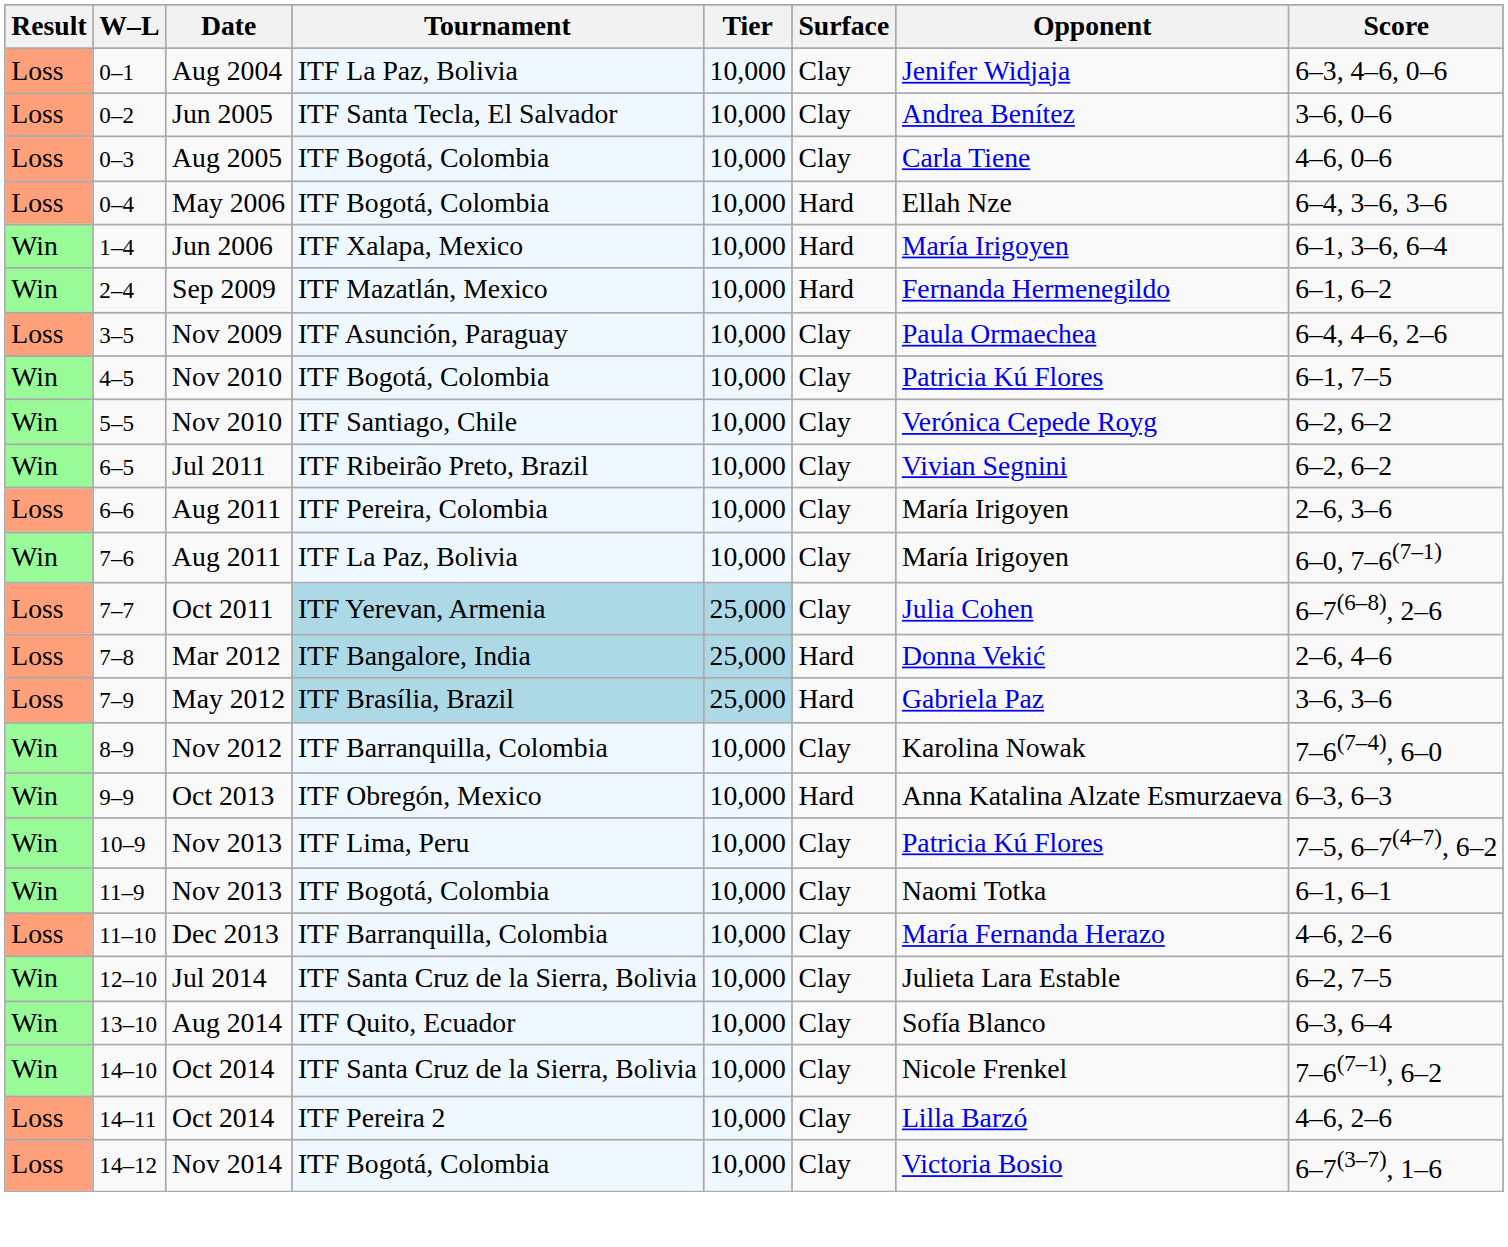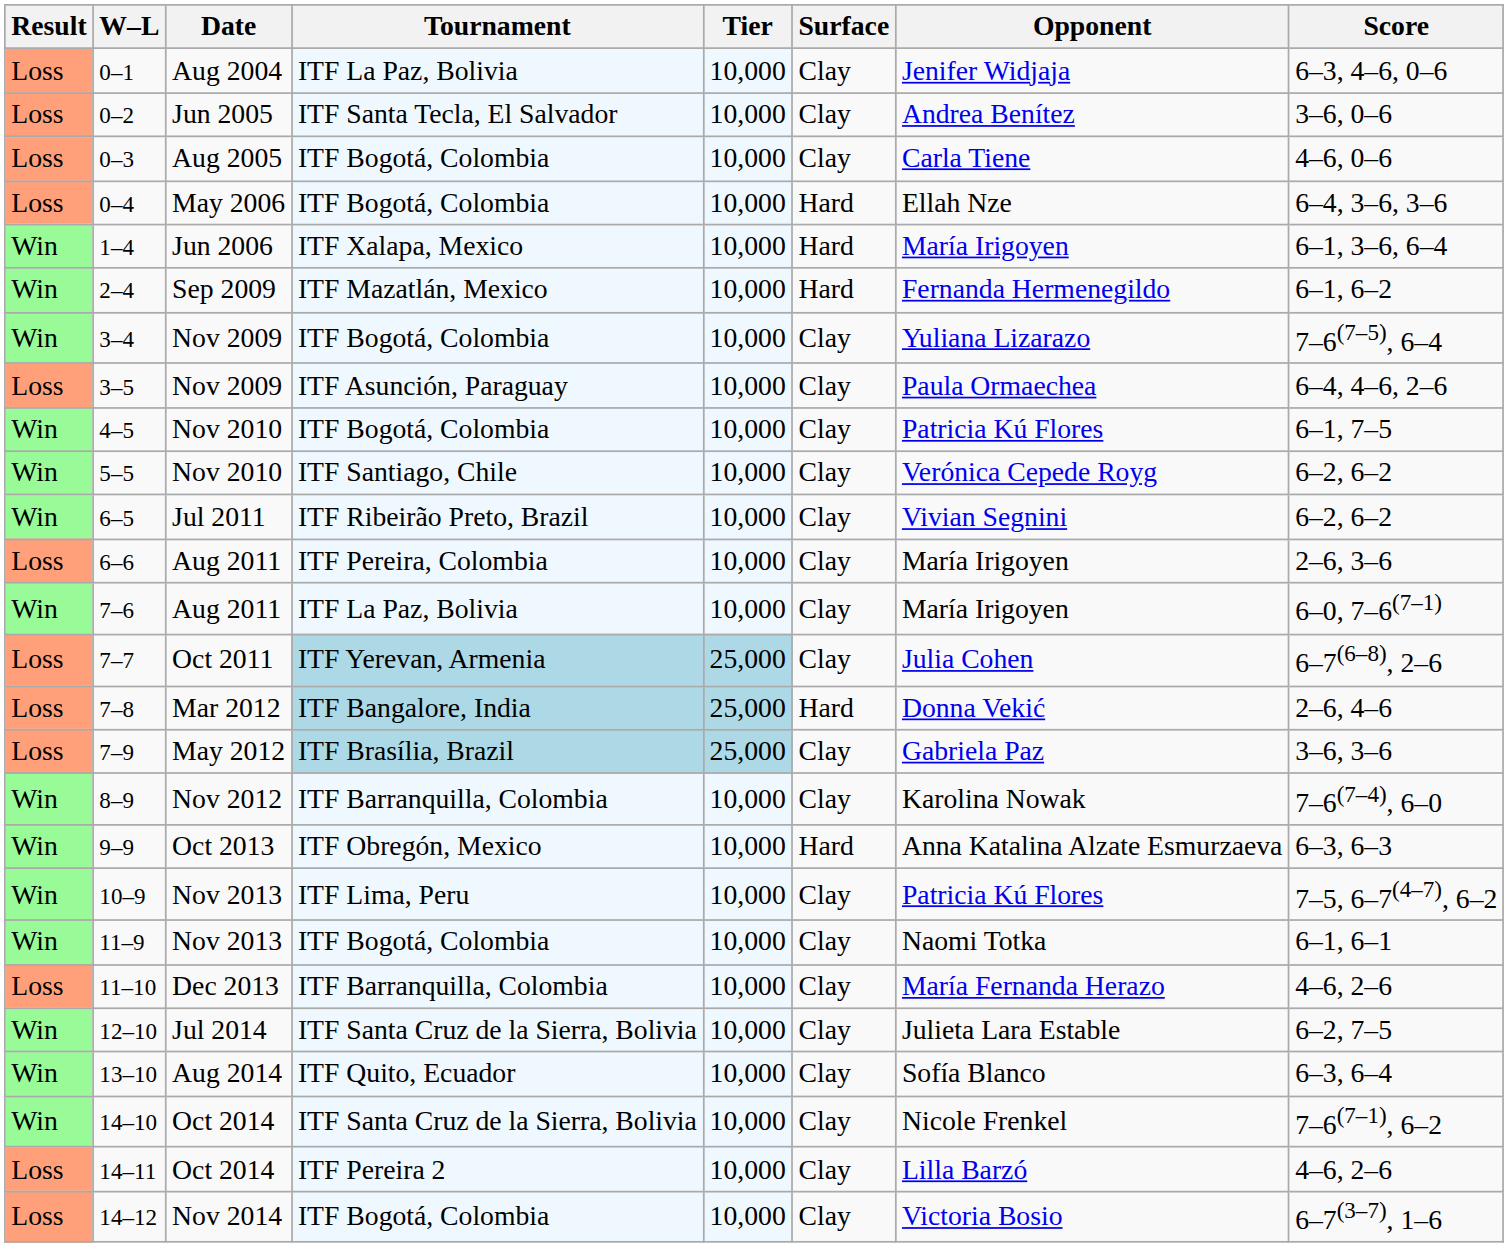 <table class="sortable wikitable">
 <tr>
 <th>Result</th>
 <th class="unsortable">W–L</th>
 <th>Date</th>
 <th>Tournament</th>
 <th>Tier</th>
 <th>Surface</th>
 <th>Opponent</th>
 <th class="unsortable">Score</th>
 </tr>
 <tr>
 <td style="background:#ffa07a;">Loss</td>
 <td><small>0–1</small></td>
 <td>Aug 2004</td>
 <td style="background:#f0f8ff;">ITF La Paz, Bolivia</td>
 <td style="background:#f0f8ff;">10,000</td>
 <td>Clay</td>
 <td> <a href='#'>Jenifer Widjaja</a></td>
 <td>6–3, 4–6, 0–6</td>
 </tr>
 <tr>
 <td style="background:#ffa07a;">Loss</td>
 <td><small>0–2</small></td>
 <td>Jun 2005</td>
 <td style="background:#f0f8ff;">ITF Santa Tecla, El Salvador</td>
 <td style="background:#f0f8ff;">10,000</td>
 <td>Clay</td>
 <td> <a href='#'>Andrea Benítez</a></td>
 <td>3–6, 0–6</td>
 </tr>
 <tr>
 <td style="background:#ffa07a;">Loss</td>
 <td><small>0–3</small></td>
 <td>Aug 2005</td>
 <td style="background:#f0f8ff;">ITF Bogotá, Colombia</td>
 <td style="background:#f0f8ff;">10,000</td>
 <td>Clay</td>
 <td> <a href='#'>Carla Tiene</a></td>
 <td>4–6, 0–6</td>
 </tr>
 <tr>
 <td style="background:#ffa07a;">Loss</td>
 <td><small>0–4</small></td>
 <td>May 2006</td>
 <td style="background:#f0f8ff;">ITF Bogotá, Colombia</td>
 <td style="background:#f0f8ff;">10,000</td>
 <td>Hard</td>
 <td> Ellah Nze</td>
 <td>6–4, 3–6, 3–6</td>
 </tr>
 <tr>
 <td style="background:#98fb98;">Win</td>
 <td><small>1–4</small></td>
 <td>Jun 2006</td>
 <td style="background:#f0f8ff;">ITF Xalapa, Mexico</td>
 <td style="background:#f0f8ff;">10,000</td>
 <td>Hard</td>
 <td> <a href='#'>María Irigoyen</a></td>
 <td>6–1, 3–6, 6–4</td>
 </tr>
 <tr>
 <td style="background:#98fb98;">Win</td>
 <td><small>2–4</small></td>
 <td>Sep 2009</td>
 <td style="background:#f0f8ff;">ITF Mazatlán, Mexico</td>
 <td style="background:#f0f8ff;">10,000</td>
 <td>Hard</td>
 <td> <a href='#'>Fernanda Hermenegildo</a></td>
 <td>6–1, 6–2</td>
+</tr>
+<tr>
+<td style="background:#98fb98;">Win</td>
+<td><small>3–4</small></td>
+<td>Nov 2009</td>
+<td style="background:#f0f8ff;">ITF Bogotá, Colombia</td>
+<td style="background:#f0f8ff;">10,000</td>
+<td>Clay</td>
+<td> <a href='#'>Yuliana Lizarazo</a></td>
+<td>7–6<sup>(7–5)</sup>, 6–4</td>
 </tr>
 <tr>
 <td style="background:#ffa07a;">Loss</td>
 <td><small>3–5</small></td>
 <td>Nov 2009</td>
 <td style="background:#f0f8ff;">ITF Asunción, Paraguay</td>
 <td style="background:#f0f8ff;">10,000</td>
 <td>Clay</td>
 <td> <a href='#'>Paula Ormaechea</a></td>
 <td>6–4, 4–6, 2–6</td>
 </tr>
 <tr>
 <td style="background:#98fb98;">Win</td>
 <td><small>4–5</small></td>
 <td>Nov 2010</td>
 <td style="background:#f0f8ff;">ITF Bogotá, Colombia</td>
 <td style="background:#f0f8ff;">10,000</td>
 <td>Clay</td>
 <td> <a href='#'>Patricia Kú Flores</a></td>
 <td>6–1, 7–5</td>
 </tr>
 <tr>
 <td style="background:#98fb98;">Win</td>
 <td><small>5–5</small></td>
 <td>Nov 2010</td>
 <td style="background:#f0f8ff;">ITF Santiago, Chile</td>
 <td style="background:#f0f8ff;">10,000</td>
 <td>Clay</td>
 <td> <a href='#'>Verónica Cepede Royg</a></td>
 <td>6–2, 6–2</td>
 </tr>
 <tr>
 <td style="background:#98fb98;">Win</td>
 <td><small>6–5</small></td>
 <td>Jul 2011</td>
 <td style="background:#f0f8ff;">ITF Ribeirão Preto, Brazil</td>
 <td style="background:#f0f8ff;">10,000</td>
 <td>Clay</td>
 <td> <a href='#'>Vivian Segnini</a></td>
 <td>6–2, 6–2</td>
 </tr>
 <tr>
 <td style="background:#ffa07a;">Loss</td>
 <td><small>6–6</small></td>
 <td>Aug 2011</td>
 <td style="background:#f0f8ff;">ITF Pereira, Colombia</td>
 <td style="background:#f0f8ff;">10,000</td>
 <td>Clay</td>
 <td> María Irigoyen</td>
 <td>2–6, 3–6</td>
 </tr>
 <tr>
 <td style="background:#98fb98;">Win</td>
 <td><small>7–6</small></td>
 <td>Aug 2011</td>
 <td style="background:#f0f8ff;">ITF La Paz, Bolivia</td>
 <td style="background:#f0f8ff;">10,000</td>
 <td>Clay</td>
 <td> María Irigoyen</td>
 <td>6–0, 7–6<sup>(7–1)</sup></td>
 </tr>
 <tr>
 <td style="background:#ffa07a;">Loss</td>
 <td><small>7–7</small></td>
 <td>Oct 2011</td>
 <td style="background:lightblue;">ITF Yerevan, Armenia</td>
 <td style="background:lightblue;">25,000</td>
 <td>Clay</td>
 <td> <a href='#'>Julia Cohen</a></td>
 <td>6–7<sup>(6–8)</sup>, 2–6</td>
 </tr>
 <tr>
 <td style="background:#ffa07a;">Loss</td>
 <td><small>7–8</small></td>
 <td>Mar 2012</td>
 <td style="background:lightblue;">ITF Bangalore, India</td>
 <td style="background:lightblue;">25,000</td>
 <td>Hard</td>
 <td> <a href='#'>Donna Vekić</a></td>
 <td>2–6, 4–6</td>
 </tr>
 <tr>
 <td style="background:#ffa07a;">Loss</td>
 <td><small>7–9</small></td>
 <td>May 2012</td>
 <td style="background:lightblue;">ITF Brasília, Brazil</td>
 <td style="background:lightblue;">25,000</td>
-<td>Hard</td>
+<td>Clay</td>
 <td> <a href='#'>Gabriela Paz</a></td>
 <td>3–6, 3–6</td>
 </tr>
 <tr>
 <td style="background:#98fb98;">Win</td>
 <td><small>8–9</small></td>
 <td>Nov 2012</td>
 <td style="background:#f0f8ff;">ITF Barranquilla, Colombia</td>
 <td style="background:#f0f8ff;">10,000</td>
 <td>Clay</td>
 <td> Karolina Nowak</td>
 <td>7–6<sup>(7–4)</sup>, 6–0</td>
 </tr>
 <tr>
 <td style="background:#98fb98;">Win</td>
 <td><small>9–9</small></td>
 <td>Oct 2013</td>
 <td style="background:#f0f8ff;">ITF Obregón, Mexico</td>
 <td style="background:#f0f8ff;">10,000</td>
 <td>Hard</td>
 <td> Anna Katalina Alzate Esmurzaeva</td>
 <td>6–3, 6–3</td>
 </tr>
 <tr>
 <td style="background:#98fb98;">Win</td>
 <td><small>10–9</small></td>
 <td>Nov 2013</td>
 <td style="background:#f0f8ff;">ITF Lima, Peru</td>
 <td style="background:#f0f8ff;">10,000</td>
 <td>Clay</td>
 <td> <a href='#'>Patricia Kú Flores</a></td>
 <td>7–5, 6–7<sup>(4–7)</sup>, 6–2</td>
 </tr>
 <tr>
 <td style="background:#98fb98;">Win</td>
 <td><small>11–9</small></td>
 <td>Nov 2013</td>
 <td style="background:#f0f8ff;">ITF Bogotá, Colombia</td>
 <td style="background:#f0f8ff;">10,000</td>
 <td>Clay</td>
 <td> Naomi Totka</td>
 <td>6–1, 6–1</td>
 </tr>
 <tr>
 <td style="background:#ffa07a;">Loss</td>
 <td><small>11–10</small></td>
 <td>Dec 2013</td>
 <td style="background:#f0f8ff;">ITF Barranquilla, Colombia</td>
 <td style="background:#f0f8ff;">10,000</td>
 <td>Clay</td>
 <td> <a href='#'>María Fernanda Herazo</a></td>
 <td>4–6, 2–6</td>
 </tr>
 <tr>
 <td style="background:#98fb98;">Win</td>
 <td><small>12–10</small></td>
 <td>Jul 2014</td>
 <td style="background:#f0f8ff;">ITF Santa Cruz de la Sierra, Bolivia</td>
 <td style="background:#f0f8ff;">10,000</td>
 <td>Clay</td>
 <td> Julieta Lara Estable</td>
 <td>6–2, 7–5</td>
 </tr>
 <tr>
 <td style="background:#98fb98;">Win</td>
 <td><small>13–10</small></td>
 <td>Aug 2014</td>
 <td style="background:#f0f8ff;">ITF Quito, Ecuador</td>
 <td style="background:#f0f8ff;">10,000</td>
 <td>Clay</td>
 <td> Sofía Blanco</td>
 <td>6–3, 6–4</td>
 </tr>
 <tr>
 <td style="background:#98fb98;">Win</td>
 <td><small>14–10</small></td>
 <td>Oct 2014</td>
 <td style="background:#f0f8ff;">ITF Santa Cruz de la Sierra, Bolivia</td>
 <td style="background:#f0f8ff;">10,000</td>
 <td>Clay</td>
 <td> Nicole Frenkel</td>
 <td>7–6<sup>(7–1)</sup>, 6–2</td>
 </tr>
 <tr>
 <td style="background:#ffa07a;">Loss</td>
 <td><small>14–11</small></td>
 <td>Oct 2014</td>
 <td style="background:#f0f8ff;">ITF Pereira 2</td>
 <td style="background:#f0f8ff;">10,000</td>
 <td>Clay</td>
 <td> <a href='#'>Lilla Barzó</a></td>
 <td>4–6, 2–6</td>
 </tr>
 <tr>
 <td style="background:#ffa07a;">Loss</td>
 <td><small>14–12</small></td>
 <td>Nov 2014</td>
 <td style="background:#f0f8ff;">ITF Bogotá, Colombia</td>
 <td style="background:#f0f8ff;">10,000</td>
 <td>Clay</td>
 <td> <a href='#'>Victoria Bosio</a></td>
 <td>6–7<sup>(3–7)</sup>, 1–6</td>
 </tr>
 </table>
